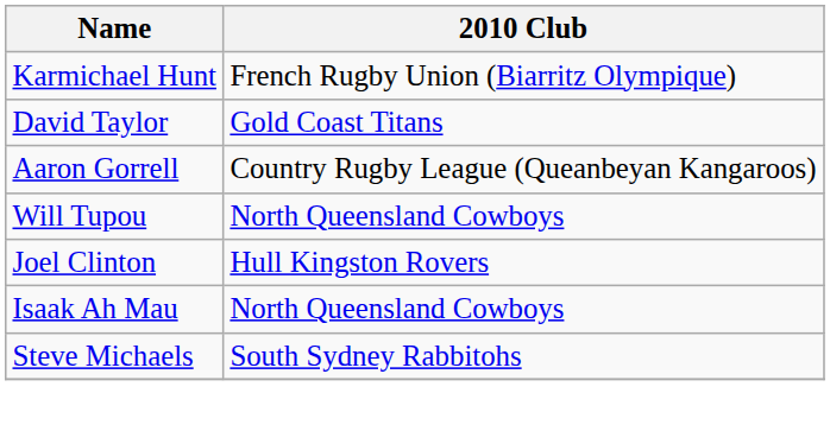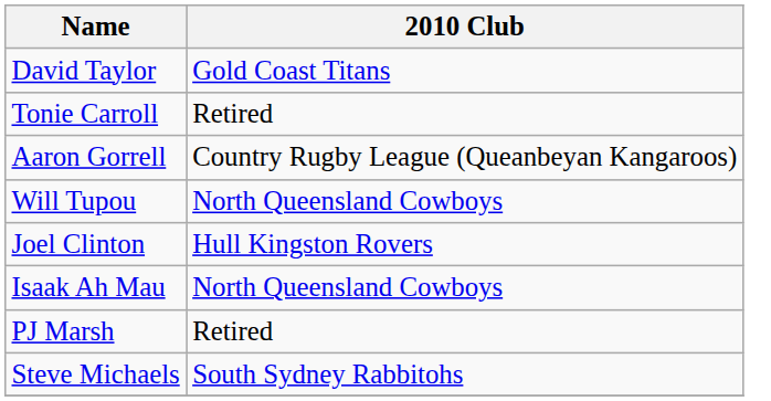 <table class="wikitable">
 <tr>
 <th>Name</th>
 <th>2010 Club</th>
 </tr>
 <tr>
-<td><a href='#'>Karmichael Hunt</a></td>
-<td>French Rugby Union (<a href='#'>Biarritz Olympique</a>)</td>
+<td><a href='#'>David Taylor</a></td>
+<td><a href='#'>Gold Coast Titans</a></td>
 </tr>
 <tr>
-<td><a href='#'>David Taylor</a></td>
-<td><a href='#'>Gold Coast Titans</a></td>
+<td><a href='#'>Tonie Carroll</a></td>
+<td>Retired</td>
 </tr>
 <tr>
 <td><a href='#'>Aaron Gorrell</a></td>
 <td>Country Rugby League (Queanbeyan Kangaroos)</td>
 </tr>
 <tr>
 <td><a href='#'>Will Tupou</a></td>
 <td><a href='#'>North Queensland Cowboys</a></td>
 </tr>
 <tr>
 <td><a href='#'>Joel Clinton</a></td>
 <td><a href='#'>Hull Kingston Rovers</a></td>
 </tr>
 <tr>
 <td><a href='#'>Isaak Ah Mau</a></td>
 <td><a href='#'>North Queensland Cowboys</a></td>
 </tr>
 <tr>
+<td><a href='#'>PJ Marsh</a></td>
+<td>Retired</td>
+</tr>
+<tr>
 <td><a href='#'>Steve Michaels</a></td>
 <td><a href='#'>South Sydney Rabbitohs</a></td>
 </tr>
 <tr>
 </tr>
 </table>
